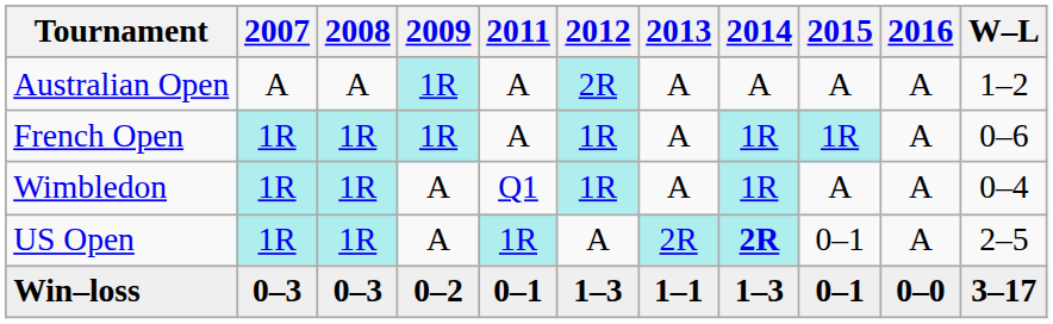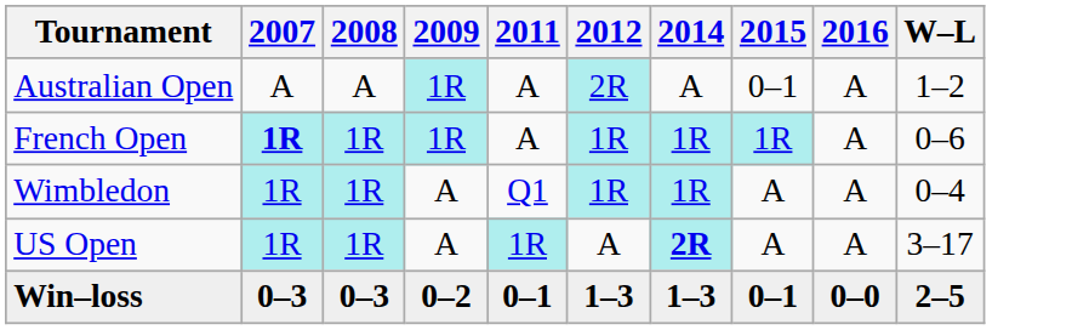 <table class=wikitable style=text-align:center;>
 <tr>
 <th>Tournament</th>
 <th><a href='#'>2007</a></th>
 <th><a href='#'>2008</a></th>
 <th><a href='#'>2009</a></th>
 <th><a href='#'>2011</a></th>
 <th><a href='#'>2012</a></th>
-<th><a href='#'>2013</a></th>
 <th><a href='#'>2014</a></th>
 <th><a href='#'>2015</a></th>
 <th><a href='#'>2016</a></th>
 <th>W–L</th>
 </tr>
 <tr>
 <td align=left><a href='#'>Australian Open</a></td>
 <td>A</td>
 <td>A</td>
 <td bgcolor=afeeee><a href='#'>1R</a></td>
 <td>A</td>
 <td bgcolor=afeeee><a href='#'>2R</a></td>
 <td>A</td>
-<td>A</td>
-<td>A</td>
+<td>0–1</td>
 <td>A</td>
 <td>1–2</td>
 </tr>
 <tr>
 <td align=left><a href='#'>French Open</a></td>
-<td bgcolor=afeeee><a href='#'>1R</a></td>
+<td bgcolor=afeeee><strong><a href='#'>1R</a></strong></td>
 <td bgcolor=afeeee><a href='#'>1R</a></td>
 <td bgcolor=afeeee><a href='#'>1R</a></td>
 <td>A</td>
 <td bgcolor=afeeee><a href='#'>1R</a></td>
-<td>A</td>
 <td bgcolor=afeeee><a href='#'>1R</a></td>
 <td bgcolor=afeeee><a href='#'>1R</a></td>
 <td>A</td>
 <td>0–6</td>
 </tr>
 <tr>
 <td align=left><a href='#'>Wimbledon</a></td>
 <td bgcolor=afeeee><a href='#'>1R</a></td>
 <td bgcolor=afeeee><a href='#'>1R</a></td>
 <td>A</td>
 <td><a href='#'>Q1</a></td>
 <td bgcolor=afeeee><a href='#'>1R</a></td>
-<td>A</td>
 <td bgcolor=afeeee><a href='#'>1R</a></td>
 <td>A</td>
 <td>A</td>
 <td>0–4</td>
 </tr>
 <tr>
 <td align=left><a href='#'>US Open</a></td>
 <td bgcolor=afeeee><a href='#'>1R</a></td>
 <td bgcolor=afeeee><a href='#'>1R</a></td>
 <td>A</td>
 <td bgcolor=afeeee><a href='#'>1R</a></td>
 <td>A</td>
-<td bgcolor=afeeee><a href='#'>2R</a></td>
 <td bgcolor=afeeee><strong><a href='#'>2R</a></strong></td>
-<td>0–1</td>
 <td>A</td>
-<td>2–5</td>
+<td>A</td>
+<td>3–17</td>
 </tr>
 <tr style="background:#efefef; font-weight:bold;">
 <td style="text-align:left">Win–loss</td>
 <td>0–3</td>
 <td>0–3</td>
 <td>0–2</td>
 <td>0–1</td>
 <td>1–3</td>
-<td>1–1</td>
 <td>1–3</td>
 <td>0–1</td>
 <td>0–0</td>
-<td>3–17</td>
+<td>2–5</td>
 </tr>
 </table>
